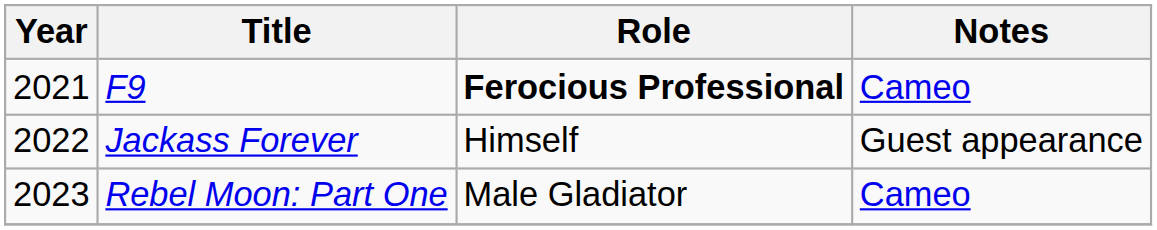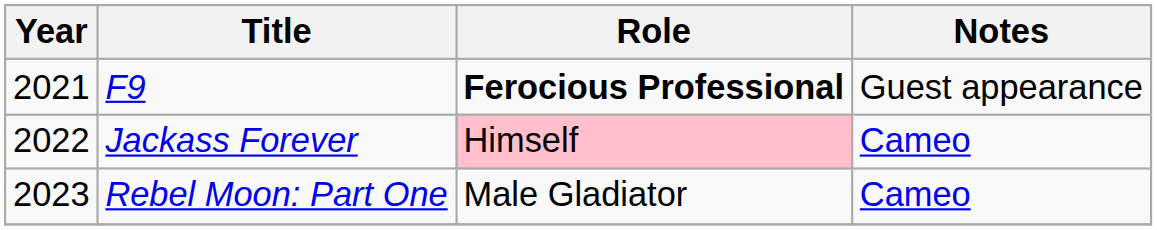 <table class="wikitable">
 <tr>
 <th>Year</th>
 <th>Title</th>
 <th>Role</th>
 <th>Notes</th>
 </tr>
 <tr>
 <td>2021</td>
 <td><em><a href='#'>F9</a></em> </td>
 <td><strong>Ferocious Professional</strong></td>
-<td><a href='#'>Cameo</a></td>
+<td>Guest appearance</td>
 </tr>
 <tr>
 <td>2022</td>
 <td><em><a href='#'>Jackass Forever</a></em> </td>
-<td>Himself</td>
-<td>Guest appearance</td>
+<td style="background: pink;">Himself</td>
+<td><a href='#'>Cameo</a></td>
 </tr>
 <tr>
 <td>2023</td>
 <td><em><a href='#'> Rebel Moon: Part One</a></em></td>
 <td>Male Gladiator</td>
 <td><a href='#'>Cameo</a></td>
 </tr>
 <tr>
 </tr>
 </table>
